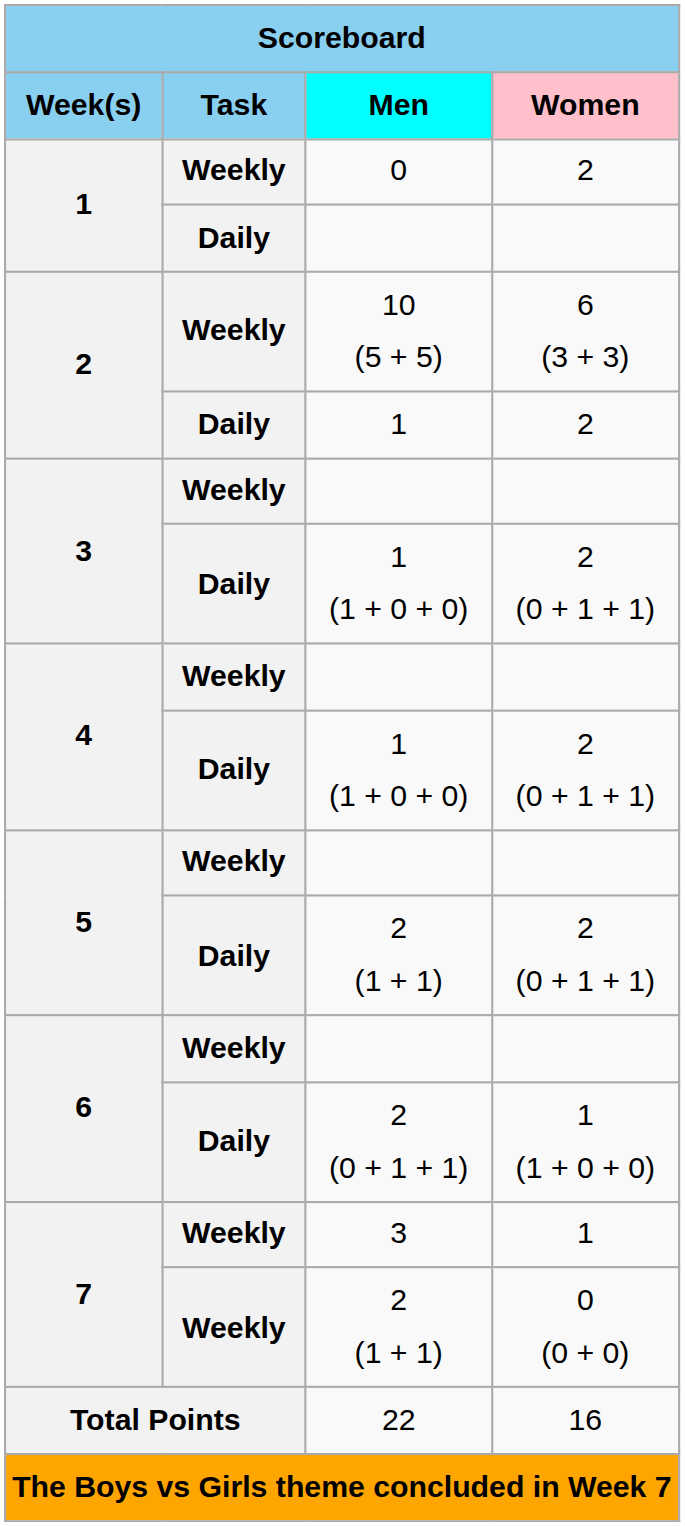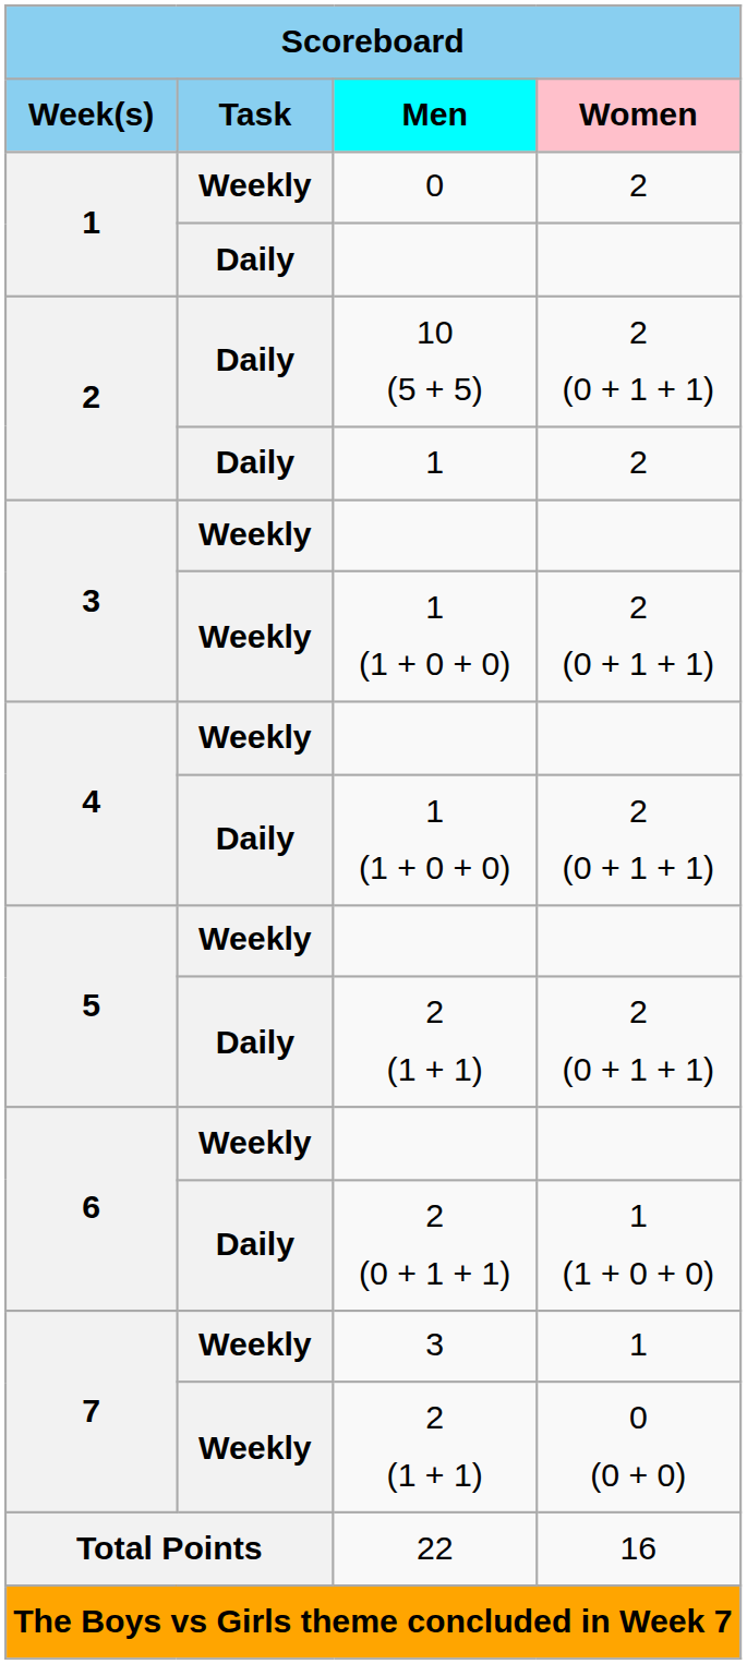 <table class="wikitable" style="text-align:center; font-size:90%; line-height:25px; width:auto;">
 <tr>
 <th scope="col" colspan="4" style="background:#89CFF0; color:black;">Scoreboard</th>
 </tr>
 <tr>
 <th scope="col" style="background:#89CFF0; color:black;">Week(s)</th>
 <th scope="col" style="background:#89CFF0; color:black;">Task</th>
 <th scope="col" style="background:cyan; color:black;">Men</th>
 <th scope="col" style="background:Pink; color:black;">Women</th>
 </tr>
 <tr>
 <th rowspan="2">1</th>
 <th>Weekly</th>
 <td>0</td>
 <td>2</td>
 </tr>
 <tr>
 <th>Daily</th>
 <td></td>
 <td></td>
 </tr>
 <tr>
 <th rowspan="2">2</th>
-<th>Weekly</th>
+<th>Daily</th>
 <td>10<br>(5 + 5)</td>
-<td>6<br>(3 + 3)</td>
+<td>2<br>(0 + 1 + 1)</td>
 </tr>
 <tr>
 <th>Daily</th>
 <td>1</td>
 <td>2</td>
 </tr>
 <tr>
 <th rowspan="2">3</th>
 <th>Weekly</th>
 <td></td>
 <td></td>
 </tr>
 <tr>
-<th>Daily</th>
+<th>Weekly</th>
 <td>1<br>(1 + 0 + 0)</td>
 <td>2<br>(0 + 1 + 1)</td>
 </tr>
 <tr>
 <th rowspan="2">4</th>
 <th>Weekly</th>
 <td></td>
 <td></td>
 </tr>
 <tr>
 <th>Daily</th>
 <td>1<br>(1 + 0 + 0)</td>
 <td>2<br>(0 + 1 + 1)</td>
 </tr>
 <tr>
 <th rowspan="2">5</th>
 <th>Weekly</th>
 <td></td>
 <td></td>
 </tr>
 <tr>
 <th>Daily</th>
 <td>2<br>(1 + 1)</td>
 <td>2<br>(0 + 1 + 1)</td>
 </tr>
 <tr>
 <th rowspan="2">6</th>
 <th>Weekly</th>
 <td></td>
 <td></td>
 </tr>
 <tr>
 <th>Daily</th>
 <td>2<br>(0 + 1 + 1)</td>
 <td>1<br>(1 + 0 + 0)</td>
 </tr>
 <tr>
 <th rowspan="2">7</th>
 <th>Weekly</th>
 <td>3</td>
 <td>1</td>
 </tr>
 <tr>
 <th>Weekly</th>
 <td>2<br>(1 + 1)</td>
 <td>0<br>(0 + 0)</td>
 </tr>
 <tr>
 <th colspan="2">Total Points</th>
 <td>22</td>
 <td>16</td>
 </tr>
 <tr>
 <th colspan="4" style="background:orange";><strong>The Boys vs Girls theme concluded in Week 7</strong></th>
 </tr>
 </table>
